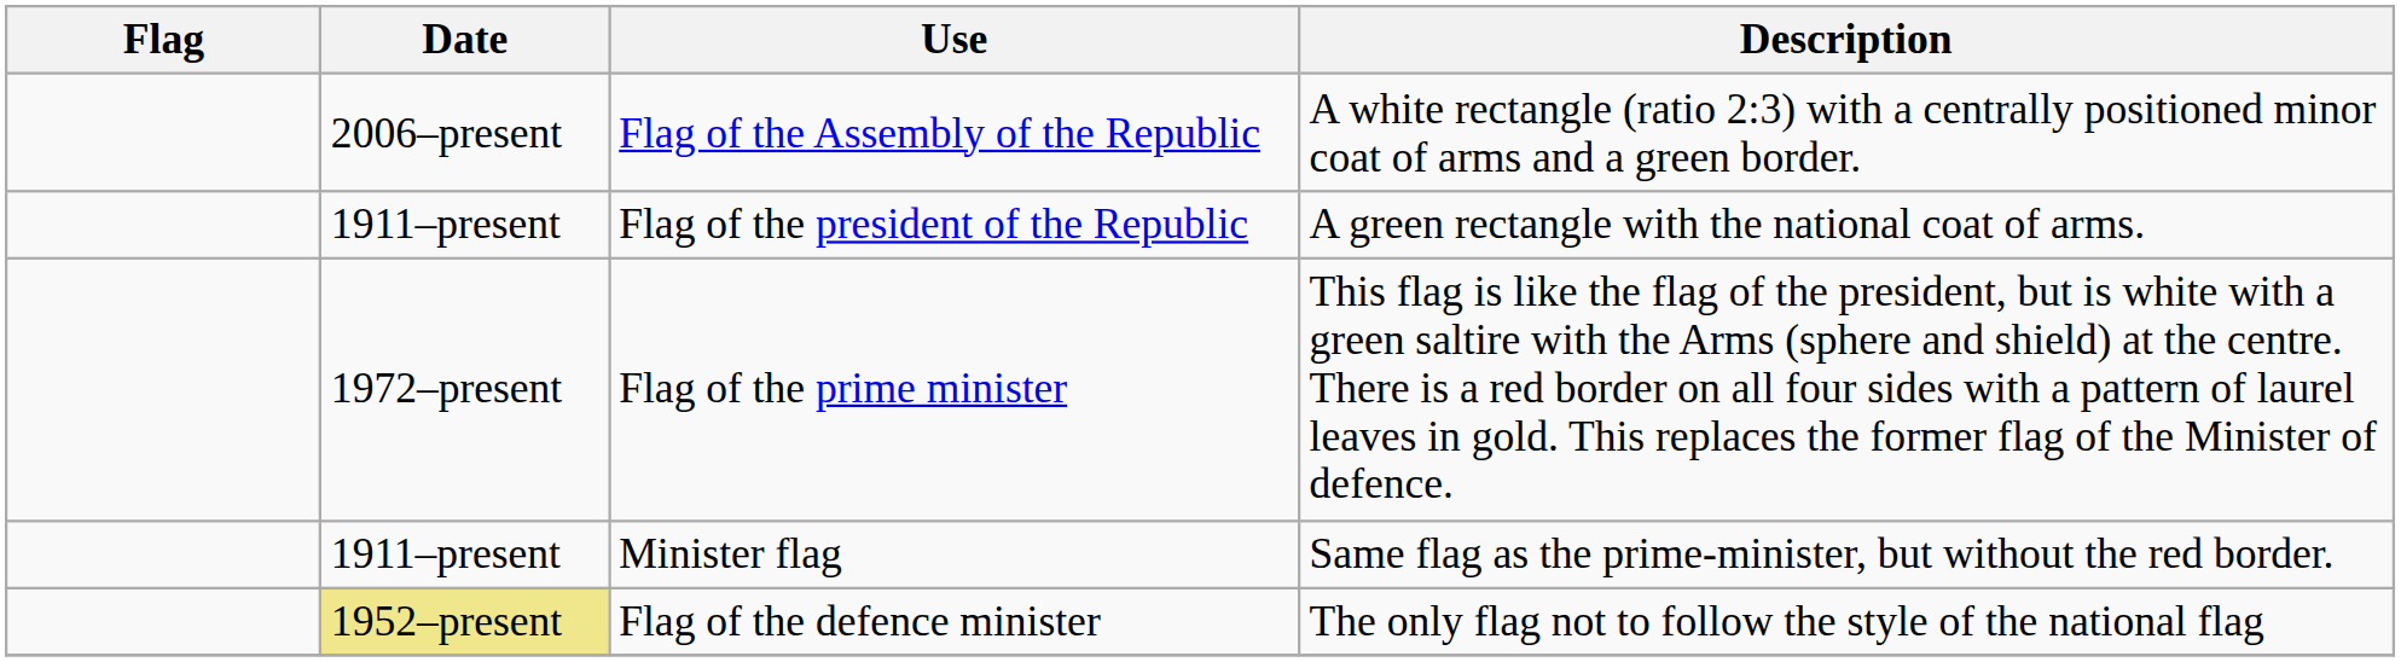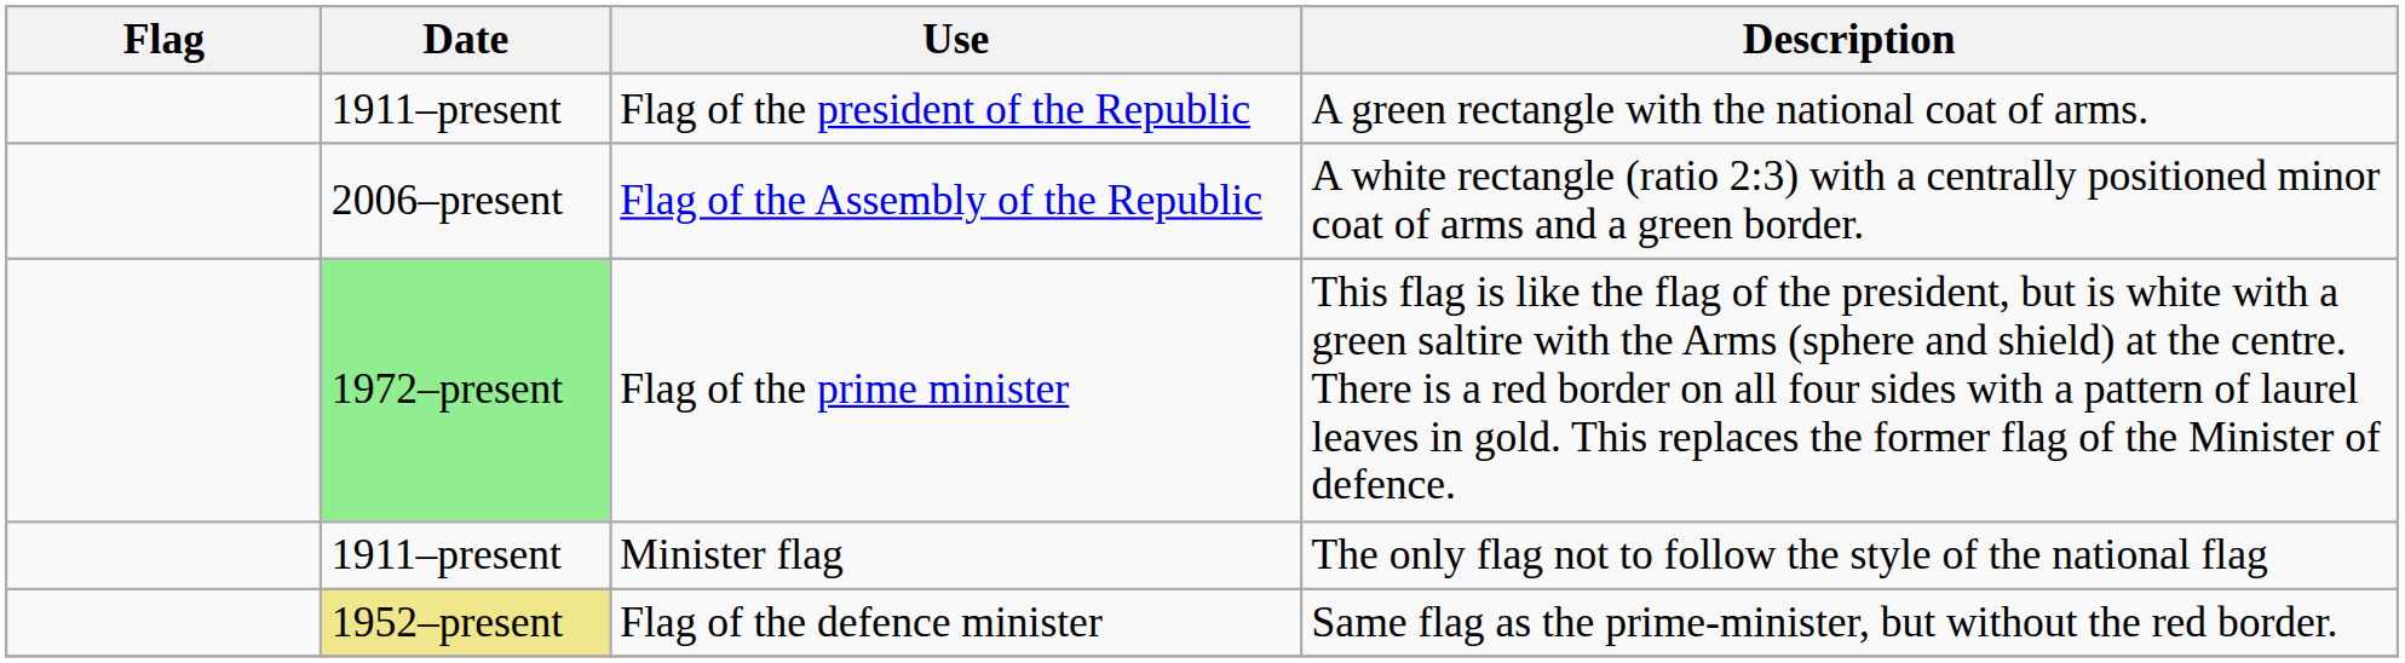 <table class="wikitable">
 <tr>
 <th width="110">Flag</th>
 <th width="100">Date</th>
 <th width="250">Use</th>
 <th width="400">Description</th>
 </tr>
 <tr>
 <td></td>
+<td>1911–present</td>
+<td>Flag of the <a href='#'>president of the Republic</a></td>
+<td>A green rectangle with the national coat of arms.</td>
+</tr>
+<tr>
+<td></td>
 <td>2006–present</td>
 <td><a href='#'>Flag of the Assembly of the Republic</a></td>
 <td>A white rectangle (ratio 2:3) with a centrally positioned minor coat of arms and a green border.</td>
 </tr>
 <tr>
 <td></td>
-<td>1911–present</td>
-<td>Flag of the <a href='#'>president of the Republic</a></td>
-<td>A green rectangle with the national coat of arms.</td>
-</tr>
-<tr>
-<td></td>
-<td>1972–present</td>
+<td style="background: lightgreen;">1972–present</td>
 <td>Flag of the <a href='#'>prime minister</a></td>
 <td>This flag is like the flag of the president, but is white with a green saltire with the Arms (sphere and shield) at the centre. There is a red border on all four sides with a pattern of laurel leaves in gold. This replaces the former flag of the Minister of defence.</td>
 </tr>
 <tr>
 <td></td>
 <td>1911–present</td>
 <td>Minister flag</td>
-<td>Same flag as the prime-minister, but without the red border.</td>
+<td>The only flag not to follow the style of the national flag</td>
 </tr>
 <tr>
 <td></td>
 <td style="background: khaki;">1952–present</td>
 <td>Flag of the defence minister</td>
-<td>The only flag not to follow the style of the national flag</td>
+<td>Same flag as the prime-minister, but without the red border.</td>
 </tr>
 <tr>
 </tr>
 </table>
